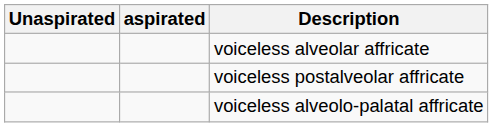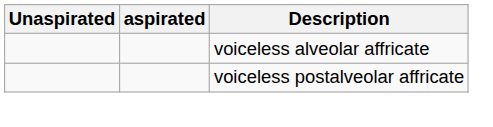 <table class="wikitable">
 <tr>
 <th>Unaspirated</th>
 <th>aspirated</th>
 <th>Description</th>
 </tr>
 <tr>
 <td style="text-align:center; font-size:larger;"><a href='#'></a> </td>
 <td style="text-align:center; font-size:larger;"><a href='#'></a> </td>
 <td>voiceless alveolar affricate</td>
 </tr>
 <tr>
 <td style="text-align:center; font-size:larger;"><a href='#'></a> </td>
 <td style="text-align:center; font-size:larger;"><a href='#'></a> </td>
 <td>voiceless postalveolar affricate</td>
 </tr>
-<tr>
-<td style="text-align:center; font-size:larger;"><a href='#'></a> </td>
-<td style="text-align:center; font-size:larger;"><a href='#'></a> </td>
-<td>voiceless alveolo-palatal affricate</td>
-</tr>
 </table>
